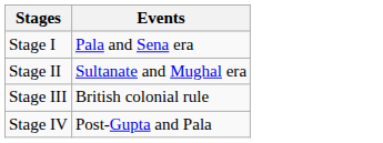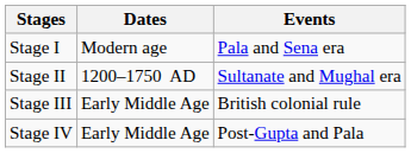 <table class="wikitable">
 <tr>
 <th>Stages</th>
+<th>Dates</th>
 <th>Events</th>
 </tr>
 <tr>
 <td>Stage I</td>
+<td>Modern age</td>
 <td><a href='#'>Pala</a> and <a href='#'>Sena</a> era</td>
 </tr>
 <tr>
 <td>Stage II</td>
+<td>1200–1750  AD</td>
 <td><a href='#'>Sultanate</a> and <a href='#'>Mughal</a> era</td>
 </tr>
 <tr>
 <td>Stage III</td>
+<td>Early Middle Age</td>
 <td>British colonial rule</td>
 </tr>
 <tr>
 <td>Stage IV</td>
+<td>Early Middle Age</td>
 <td>Post-<a href='#'>Gupta</a> and Pala</td>
 </tr>
 </table>
